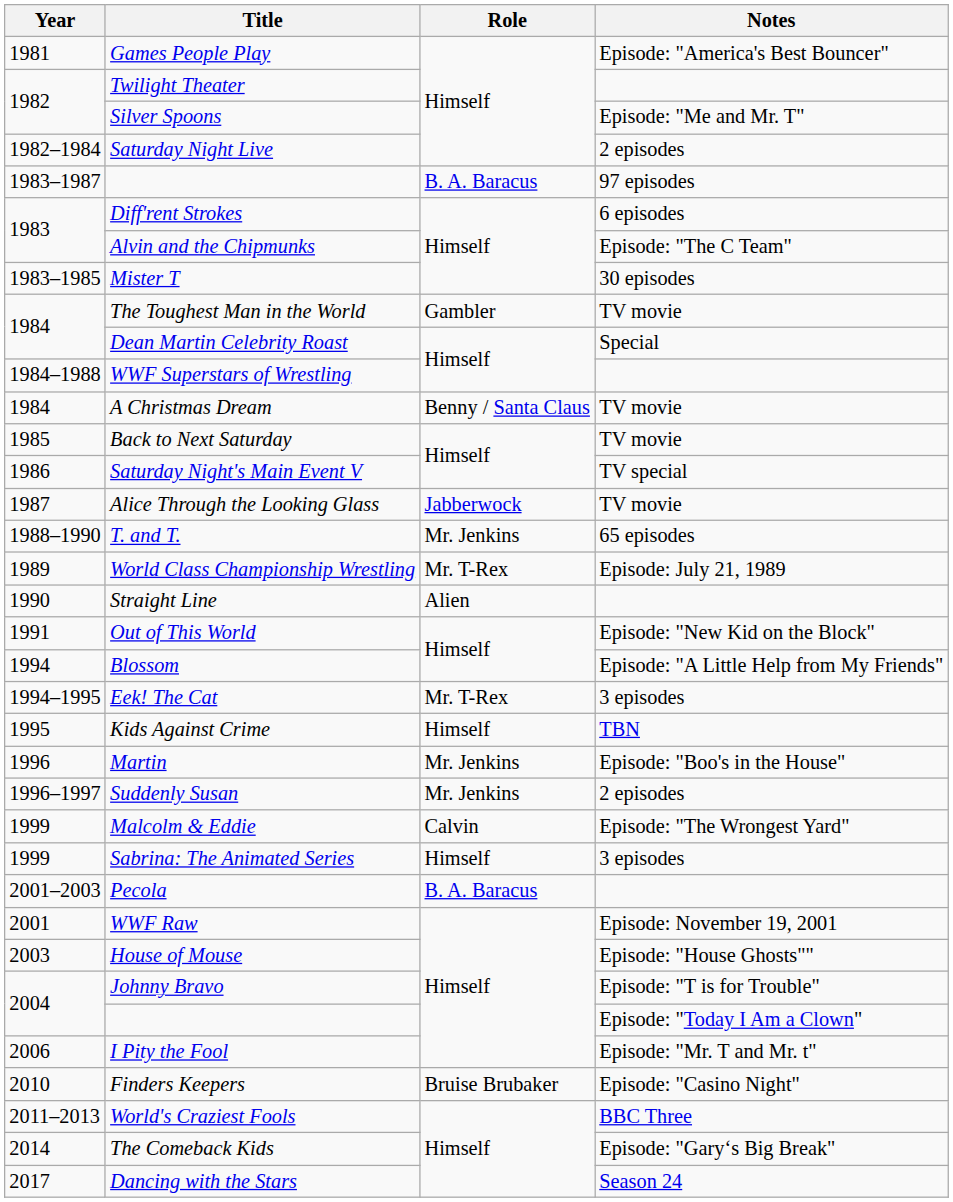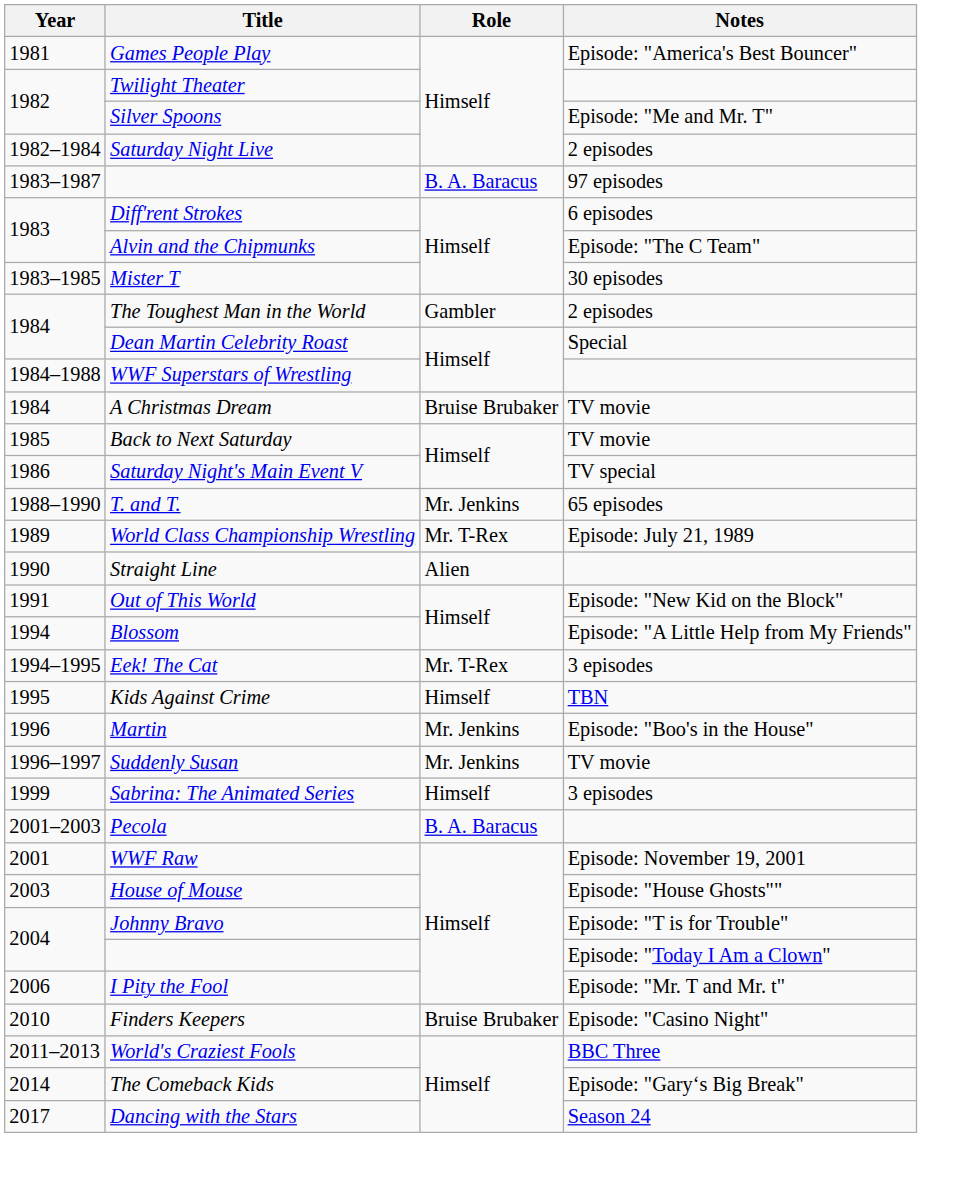 <table class="wikitable sortable">
 <tr>
 <th>Year</th>
 <th>Title</th>
 <th>Role</th>
 <th class="unsortable">Notes</th>
 </tr>
 <tr>
 <td>1981</td>
 <td><em><a href='#'>Games People Play</a></em></td>
 <td rowspan=4>Himself</td>
 <td>Episode: "America's Best Bouncer"</td>
 </tr>
 <tr>
 <td rowspan=2>1982</td>
 <td><em><a href='#'>Twilight Theater</a></em></td>
 <td></td>
 </tr>
 <tr>
 <td><em><a href='#'>Silver Spoons</a></em></td>
 <td>Episode: "Me and Mr. T"</td>
 </tr>
 <tr>
 <td>1982–1984</td>
 <td><em><a href='#'>Saturday Night Live</a></em></td>
 <td>2 episodes</td>
 </tr>
 <tr>
 <td>1983–1987</td>
 <td><em></em></td>
 <td><a href='#'>B. A. Baracus</a></td>
 <td>97 episodes</td>
 </tr>
 <tr>
 <td rowspan=2>1983</td>
 <td><em><a href='#'>Diff'rent Strokes</a></em></td>
 <td rowspan=3>Himself</td>
 <td>6 episodes</td>
 </tr>
 <tr>
 <td><em><a href='#'>Alvin and the Chipmunks</a></em></td>
 <td>Episode: "The C Team"</td>
 </tr>
 <tr>
 <td>1983–1985</td>
 <td><em><a href='#'>Mister T</a></em></td>
 <td>30 episodes</td>
 </tr>
 <tr>
 <td rowspan=2>1984</td>
 <td><em>The Toughest Man in the World</em></td>
 <td>Gambler</td>
-<td>TV movie</td>
+<td>2 episodes</td>
 </tr>
 <tr>
 <td><em><a href='#'>Dean Martin Celebrity Roast</a></em></td>
 <td rowspan=2>Himself</td>
 <td>Special</td>
 </tr>
 <tr>
 <td>1984–1988</td>
 <td><em><a href='#'>WWF Superstars of Wrestling</a></em></td>
 <td></td>
 </tr>
 <tr>
 <td>1984</td>
 <td><em>A Christmas Dream</em></td>
-<td>Benny / <a href='#'>Santa Claus</a></td>
+<td>Bruise Brubaker</td>
 <td>TV movie</td>
 </tr>
 <tr>
 <td>1985</td>
 <td><em>Back to Next Saturday</em></td>
 <td rowspan=2>Himself</td>
 <td>TV movie</td>
 </tr>
 <tr>
 <td>1986</td>
 <td><em><a href='#'>Saturday Night's Main Event V</a></em></td>
 <td>TV special</td>
-</tr>
-<tr>
-<td>1987</td>
-<td><em>Alice Through the Looking Glass</em></td>
-<td><a href='#'>Jabberwock</a></td>
-<td>TV movie</td>
 </tr>
 <tr>
 <td>1988–1990</td>
 <td><em><a href='#'>T. and T.</a></em></td>
 <td>Mr. Jenkins</td>
 <td>65 episodes</td>
 </tr>
 <tr>
 <td>1989</td>
 <td><em><a href='#'>World Class Championship Wrestling</a></em></td>
 <td>Mr. T-Rex</td>
 <td>Episode: July 21, 1989</td>
 </tr>
 <tr>
 <td>1990</td>
 <td><em>Straight Line</em></td>
 <td>Alien</td>
 <td></td>
 </tr>
 <tr>
 <td>1991</td>
 <td><em><a href='#'>Out of This World</a></em></td>
 <td rowspan=2>Himself</td>
 <td>Episode: "New Kid on the Block"</td>
 </tr>
 <tr>
 <td>1994</td>
 <td><em><a href='#'>Blossom</a></em></td>
 <td>Episode: "A Little Help from My Friends"</td>
 </tr>
 <tr>
 <td>1994–1995</td>
 <td><em><a href='#'>Eek! The Cat</a></em></td>
 <td>Mr. T-Rex</td>
 <td>3 episodes</td>
 </tr>
 <tr>
 <td>1995</td>
 <td><em>Kids Against Crime</em></td>
 <td>Himself</td>
 <td><a href='#'>TBN</a></td>
 </tr>
 <tr>
 <td>1996</td>
 <td><em><a href='#'>Martin</a></em></td>
 <td>Mr. Jenkins</td>
 <td>Episode: "Boo's in the House"</td>
 </tr>
 <tr>
 <td>1996–1997</td>
 <td><em><a href='#'>Suddenly Susan</a></em></td>
 <td>Mr. Jenkins</td>
-<td>2 episodes</td>
-</tr>
-<tr>
-<td>1999</td>
-<td><em><a href='#'>Malcolm & Eddie</a></em></td>
-<td>Calvin</td>
-<td>Episode: "The Wrongest Yard"</td>
+<td>TV movie</td>
 </tr>
 <tr>
 <td>1999</td>
 <td><em><a href='#'>Sabrina: The Animated Series</a></em></td>
 <td>Himself</td>
 <td>3 episodes</td>
 </tr>
 <tr>
 <td>2001–2003</td>
 <td><em><a href='#'>Pecola</a></em></td>
 <td><a href='#'>B. A. Baracus</a></td>
 <td></td>
 </tr>
 <tr>
 <td>2001</td>
 <td><em><a href='#'>WWF Raw</a></em></td>
 <td rowspan=5>Himself</td>
 <td>Episode: November 19, 2001</td>
 </tr>
 <tr>
 <td>2003</td>
 <td><em><a href='#'>House of Mouse</a></em></td>
 <td>Episode: "House Ghosts""</td>
 </tr>
 <tr>
 <td rowspan=2>2004</td>
 <td><em><a href='#'>Johnny Bravo</a></em></td>
 <td>Episode: "T is for Trouble"</td>
 </tr>
 <tr>
 <td><em></em></td>
 <td>Episode: "<a href='#'>Today I Am a Clown</a>"</td>
 </tr>
 <tr>
 <td>2006</td>
 <td><em><a href='#'>I Pity the Fool</a></em></td>
 <td>Episode: "Mr. T and Mr. t"</td>
 </tr>
 <tr>
 <td>2010</td>
 <td><em>Finders Keepers</em></td>
 <td>Bruise Brubaker</td>
 <td>Episode: "Casino Night"</td>
 </tr>
 <tr>
 <td>2011–2013</td>
 <td><em><a href='#'>World's Craziest Fools</a></em></td>
 <td rowspan=3>Himself</td>
 <td><a href='#'>BBC Three</a></td>
 </tr>
 <tr>
 <td>2014</td>
 <td><em>The Comeback Kids</em></td>
 <td>Episode: "Gary‘s Big Break"</td>
 </tr>
 <tr>
 <td>2017</td>
 <td><em><a href='#'>Dancing with the Stars</a></em></td>
 <td><a href='#'>Season 24</a></td>
 </tr>
 </table>
